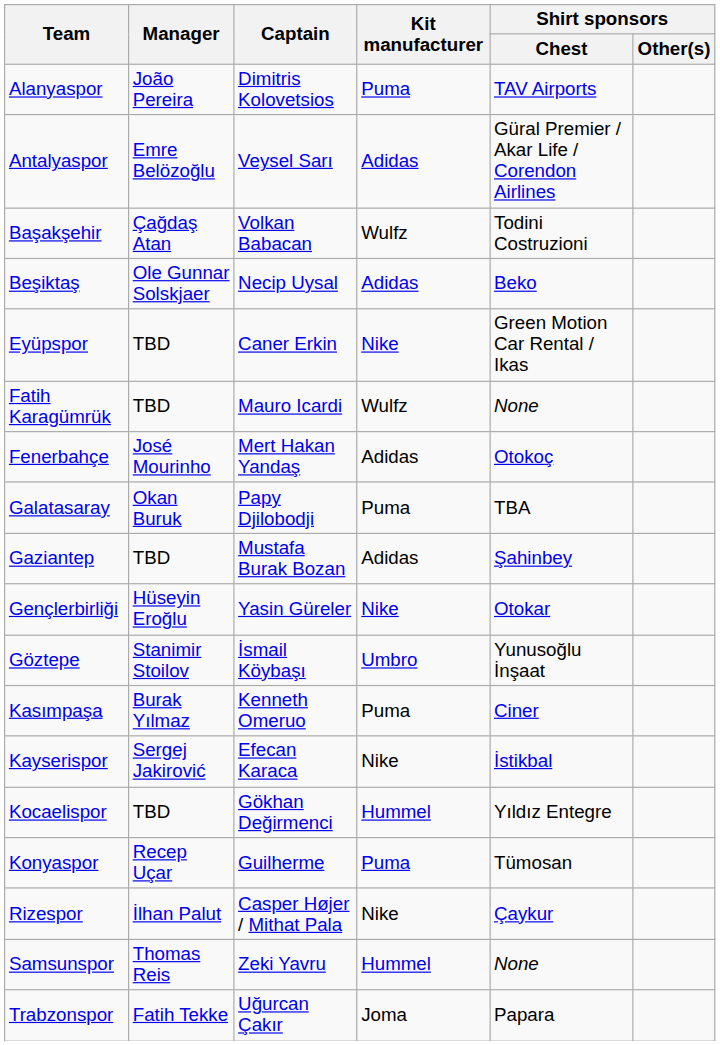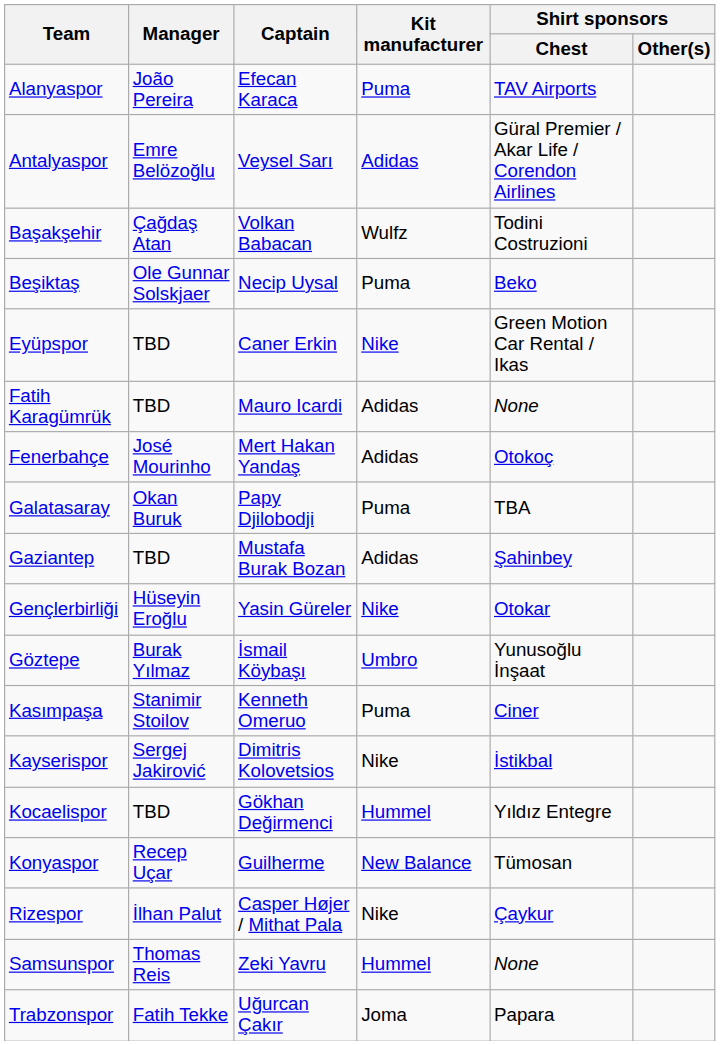 <table class="wikitable sortable" style="text-align: left;">
 <tr>
 <th rowspan="2">Team</th>
 <th rowspan="2">Manager</th>
 <th rowspan="2">Captain</th>
 <th rowspan="2">Kit manufacturer</th>
 <th colspan="2">Shirt sponsors</th>
 </tr>
 <tr>
 <th>Chest</th>
 <th>Other(s)</th>
 </tr>
 <tr>
 <td><a href='#'>Alanyaspor</a></td>
 <td> <a href='#'>João Pereira</a></td>
-<td> <a href='#'>Dimitris Kolovetsios</a></td>
+<td> <a href='#'>Efecan Karaca</a></td>
 <td><a href='#'>Puma</a></td>
 <td><a href='#'>TAV Airports</a></td>
 <td></td>
 </tr>
 <tr>
 <td><a href='#'>Antalyaspor</a></td>
 <td> <a href='#'>Emre Belözoğlu</a></td>
 <td> <a href='#'>Veysel Sarı</a></td>
 <td><a href='#'>Adidas</a></td>
 <td>Güral Premier / Akar Life / <a href='#'>Corendon Airlines</a></td>
 <td></td>
 </tr>
 <tr>
 <td><a href='#'>Başakşehir</a></td>
 <td> <a href='#'>Çağdaş Atan</a></td>
 <td> <a href='#'>Volkan Babacan</a></td>
 <td>Wulfz</td>
 <td>Todini Costruzioni</td>
 <td></td>
 </tr>
 <tr>
 <td><a href='#'>Beşiktaş</a></td>
 <td> <a href='#'>Ole Gunnar Solskjaer</a></td>
 <td> <a href='#'>Necip Uysal</a></td>
-<td><a href='#'>Adidas</a></td>
+<td>Puma</td>
 <td><a href='#'>Beko</a></td>
 <td></td>
 </tr>
 <tr>
 <td><a href='#'>Eyüpspor</a></td>
 <td> TBD</td>
 <td> <a href='#'>Caner Erkin</a></td>
 <td><a href='#'>Nike</a></td>
 <td>Green Motion Car Rental /  Ikas</td>
 <td></td>
 </tr>
 <tr>
 <td><a href='#'>Fatih Karagümrük</a></td>
 <td> TBD</td>
 <td> <a href='#'>Mauro Icardi</a></td>
-<td>Wulfz</td>
+<td>Adidas</td>
 <td><em>None</em></td>
 <td></td>
 </tr>
 <tr>
 <td><a href='#'>Fenerbahçe</a></td>
 <td> <a href='#'>José Mourinho</a></td>
 <td> <a href='#'>Mert Hakan Yandaş</a></td>
 <td>Adidas</td>
 <td><a href='#'>Otokoç</a></td>
 <td></td>
 </tr>
 <tr>
 <td><a href='#'>Galatasaray</a></td>
 <td> <a href='#'>Okan Buruk</a></td>
 <td> <a href='#'>Papy Djilobodji</a></td>
 <td>Puma</td>
 <td>TBA</td>
 <td></td>
 </tr>
 <tr>
 <td><a href='#'>Gaziantep</a></td>
 <td> TBD</td>
 <td> <a href='#'>Mustafa Burak Bozan</a></td>
 <td>Adidas</td>
 <td><a href='#'>Şahinbey</a></td>
 <td></td>
 </tr>
 <tr>
 <td><a href='#'>Gençlerbirliği</a></td>
 <td> <a href='#'>Hüseyin Eroğlu</a></td>
 <td> <a href='#'>Yasin Güreler</a></td>
 <td><a href='#'>Nike</a></td>
 <td><a href='#'>Otokar</a></td>
 <td></td>
 </tr>
 <tr>
 <td><a href='#'>Göztepe</a></td>
-<td> <a href='#'>Stanimir Stoilov</a></td>
+<td> <a href='#'>Burak Yılmaz</a></td>
 <td> <a href='#'>İsmail Köybaşı</a></td>
 <td><a href='#'>Umbro</a></td>
 <td>Yunusoğlu İnşaat</td>
 <td></td>
 </tr>
 <tr>
 <td><a href='#'>Kasımpaşa</a></td>
-<td> <a href='#'>Burak Yılmaz</a></td>
+<td> <a href='#'>Stanimir Stoilov</a></td>
 <td> <a href='#'>Kenneth Omeruo</a></td>
 <td>Puma</td>
 <td><a href='#'>Ciner</a></td>
 <td></td>
 </tr>
 <tr>
 <td><a href='#'>Kayserispor</a></td>
 <td> <a href='#'>Sergej Jakirović</a></td>
-<td> <a href='#'>Efecan Karaca</a></td>
+<td> <a href='#'>Dimitris Kolovetsios</a></td>
 <td>Nike</td>
 <td><a href='#'>İstikbal</a></td>
 <td></td>
 </tr>
 <tr>
 <td><a href='#'>Kocaelispor</a></td>
 <td> TBD</td>
 <td> <a href='#'>Gökhan Değirmenci</a></td>
 <td><a href='#'>Hummel</a></td>
 <td>Yıldız Entegre</td>
 <td></td>
 </tr>
 <tr>
 <td><a href='#'>Konyaspor</a></td>
 <td> <a href='#'>Recep Uçar</a></td>
 <td> <a href='#'>Guilherme</a></td>
-<td><a href='#'>Puma</a></td>
+<td><a href='#'>New Balance</a></td>
 <td>Tümosan</td>
 <td></td>
 </tr>
 <tr>
 <td><a href='#'>Rizespor</a></td>
 <td> <a href='#'>İlhan Palut</a></td>
 <td> <a href='#'>Casper Højer</a> /  <a href='#'>Mithat Pala</a></td>
 <td>Nike</td>
 <td><a href='#'>Çaykur</a></td>
 <td></td>
 </tr>
 <tr>
 <td><a href='#'>Samsunspor</a></td>
 <td> <a href='#'>Thomas Reis</a></td>
 <td> <a href='#'>Zeki Yavru</a></td>
 <td><a href='#'>Hummel</a></td>
 <td><em>None</em></td>
 <td></td>
 </tr>
 <tr>
 <td><a href='#'>Trabzonspor</a></td>
 <td> <a href='#'>Fatih Tekke</a></td>
 <td> <a href='#'>Uğurcan Çakır</a></td>
 <td>Joma</td>
 <td>Papara</td>
 <td></td>
 </tr>
 </table>
